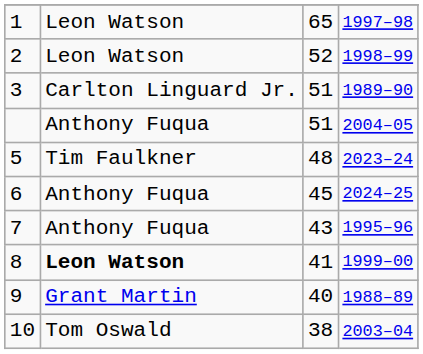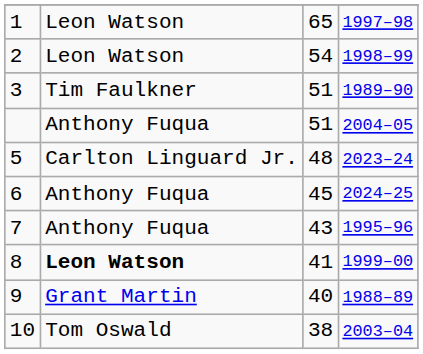 <table class="wikitable">
 <tr>
 </tr>
 <tr>
 <td>1</td>
 <td>Leon Watson</td>
 <td>65</td>
 <td style="font-size:80%;"><a href='#'>1997–98</a></td>
 </tr>
 <tr>
 <td>2</td>
 <td>Leon Watson</td>
-<td>52</td>
+<td>54</td>
 <td style="font-size:80%;"><a href='#'>1998–99</a></td>
 </tr>
 <tr>
 <td>3</td>
-<td>Carlton Linguard Jr.</td>
+<td>Tim Faulkner</td>
 <td>51</td>
 <td style="font-size:80%;"><a href='#'>1989–90</a></td>
 </tr>
 <tr>
 <td></td>
 <td>Anthony Fuqua</td>
 <td>51</td>
 <td style="font-size:80%;"><a href='#'>2004–05</a></td>
 </tr>
 <tr>
 <td>5</td>
-<td>Tim Faulkner</td>
+<td>Carlton Linguard Jr.</td>
 <td>48</td>
 <td style="font-size:80%;"><a href='#'>2023–24</a></td>
 </tr>
 <tr>
 <td>6</td>
 <td>Anthony Fuqua</td>
 <td>45</td>
 <td style="font-size:80%;"><a href='#'>2024–25</a></td>
 </tr>
 <tr>
 <td>7</td>
 <td>Anthony Fuqua</td>
 <td>43</td>
 <td style="font-size:80%;"><a href='#'>1995–96</a></td>
 </tr>
 <tr>
 <td>8</td>
 <td><strong>Leon Watson</strong></td>
 <td>41</td>
 <td style="font-size:80%;"><a href='#'>1999–00</a></td>
 </tr>
 <tr>
 <td>9</td>
 <td><a href='#'>Grant Martin</a></td>
 <td>40</td>
 <td style="font-size:80%;"><a href='#'>1988–89</a></td>
 </tr>
 <tr>
 <td>10</td>
 <td>Tom Oswald</td>
 <td>38</td>
 <td style="font-size:80%;"><a href='#'>2003–04</a></td>
 </tr>
 </table>
